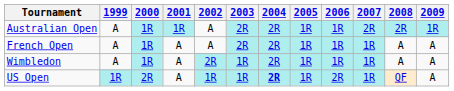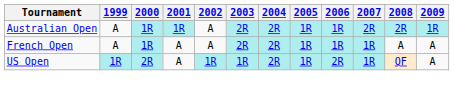 <table class=wikitable style=text-align:center>
 <tr>
 <th>Tournament</th>
 <th width=35><a href='#'>1999</a></th>
 <th width=35><a href='#'>2000</a></th>
 <th width=35><a href='#'>2001</a></th>
 <th width=35><a href='#'>2002</a></th>
 <th width=35><a href='#'>2003</a></th>
 <th width=35><a href='#'>2004</a></th>
 <th width=35><a href='#'>2005</a></th>
 <th width=35><a href='#'>2006</a></th>
 <th width=35><a href='#'>2007</a></th>
 <th width=35><a href='#'>2008</a></th>
 <th width=35><a href='#'>2009</a></th>
 </tr>
 <tr>
 <td align=left><a href='#'>Australian Open</a></td>
 <td>A</td>
 <td bgcolor=afeeee><a href='#'>1R</a></td>
 <td bgcolor=afeeee><a href='#'>1R</a></td>
 <td>A</td>
 <td bgcolor=afeeee><a href='#'>2R</a></td>
 <td bgcolor=afeeee><a href='#'>2R</a></td>
 <td bgcolor=afeeee><a href='#'>1R</a></td>
 <td bgcolor=afeeee><a href='#'>1R</a></td>
 <td bgcolor=afeeee><a href='#'>2R</a></td>
 <td bgcolor=afeeee><a href='#'>2R</a></td>
 <td bgcolor=afeeee><a href='#'>1R</a></td>
 </tr>
 <tr>
 <td align=left><a href='#'>French Open</a></td>
 <td>A</td>
 <td bgcolor=afeeee><a href='#'>1R</a></td>
 <td>A</td>
 <td>A</td>
 <td bgcolor=afeeee><a href='#'>2R</a></td>
 <td bgcolor=afeeee><a href='#'>2R</a></td>
 <td bgcolor=afeeee><a href='#'>1R</a></td>
 <td bgcolor=afeeee><a href='#'>1R</a></td>
 <td bgcolor=afeeee><a href='#'>1R</a></td>
 <td>A</td>
 <td>A</td>
 </tr>
 <tr>
-<td align=left><a href='#'>Wimbledon</a></td>
-<td>A</td>
-<td bgcolor=afeeee><a href='#'>1R</a></td>
-<td>A</td>
-<td bgcolor=afeeee><a href='#'>2R</a></td>
-<td bgcolor=afeeee><a href='#'>1R</a></td>
-<td bgcolor=afeeee><a href='#'>2R</a></td>
-<td bgcolor=afeeee><a href='#'>1R</a></td>
-<td bgcolor=afeeee><a href='#'>1R</a></td>
-<td bgcolor=afeeee><a href='#'>1R</a></td>
-<td>A</td>
-<td>A</td>
-</tr>
-<tr>
 <td align=left><a href='#'>US Open</a></td>
 <td bgcolor=afeeee><a href='#'>1R</a></td>
 <td bgcolor=afeeee><a href='#'>2R</a></td>
 <td>A</td>
 <td bgcolor=afeeee><a href='#'>1R</a></td>
 <td bgcolor=afeeee><a href='#'>1R</a></td>
-<td bgcolor=afeeee><strong><a href='#'>2R</a></strong></td>
+<td bgcolor=afeeee><a href='#'>2R</a></td>
 <td bgcolor=afeeee><a href='#'>1R</a></td>
 <td bgcolor=afeeee><a href='#'>2R</a></td>
 <td bgcolor=afeeee><a href='#'>1R</a></td>
 <td style="background:blanchedalmond;"><a href='#'>QF</a></td>
 <td>A</td>
 </tr>
 </table>
